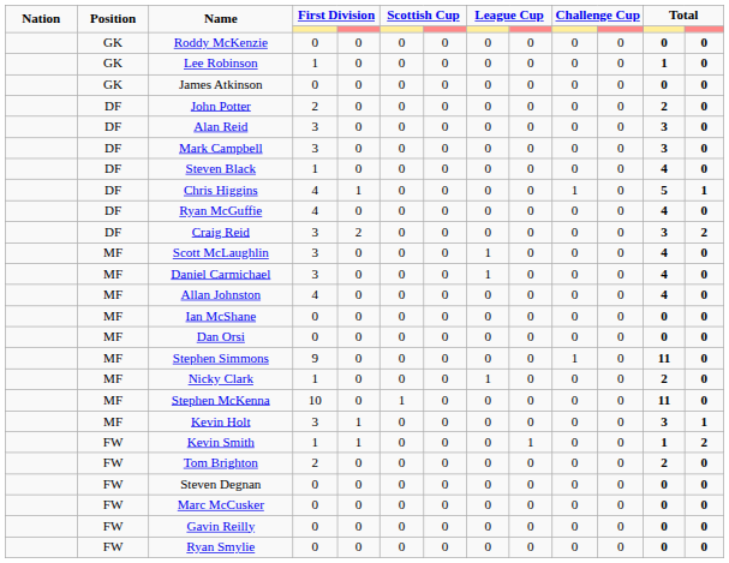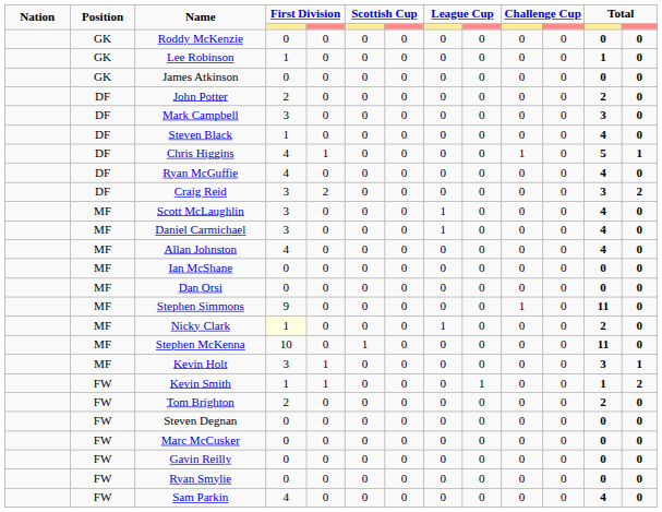 <table class="wikitable" style="font-size: 100%; text-align: center;">
 <tr>
 <td rowspan="2" width="10%" align="center"><strong>Nation</strong></td>
 <td rowspan="2" width="10%" align="center"><strong>Position</strong></td>
 <td rowspan="2" width="20%" align="center"><strong>Name</strong></td>
 <td colspan="2" align="center"><strong><a href='#'>First Division</a></strong></td>
 <td colspan="2" align="center"><strong><a href='#'>Scottish Cup</a></strong></td>
 <td colspan="2" align="center"><strong><a href='#'>League Cup</a></strong></td>
 <td colspan="2" align="center"><strong><a href='#'>Challenge Cup</a></strong></td>
 <td colspan="2" align="center"><strong>Total</strong></td>
 </tr>
 <tr>
 <th width=60 style="background: #FFEE99"></th>
 <th width=60 style="background: #FF8888"></th>
 <th width=60 style="background: #FFEE99"></th>
 <th width=60 style="background: #FF8888"></th>
 <th width=60 style="background: #FFEE99"></th>
 <th width=60 style="background: #FF8888"></th>
 <th width=60 style="background: #FFEE99"></th>
 <th width=60 style="background: #FF8888"></th>
 <th width=60 style="background: #FFEE99"></th>
 <th width=60 style="background: #FF8888"></th>
 </tr>
 <tr>
 <td></td>
 <td>GK</td>
 <td><a href='#'>Roddy McKenzie</a></td>
 <td>0</td>
 <td>0</td>
 <td>0</td>
 <td>0</td>
 <td>0</td>
 <td>0</td>
 <td>0</td>
 <td>0</td>
 <td><strong>0</strong></td>
 <td><strong>0</strong></td>
 </tr>
 <tr>
 <td></td>
 <td>GK</td>
 <td><a href='#'>Lee Robinson</a></td>
 <td>1</td>
 <td>0</td>
 <td>0</td>
 <td>0</td>
 <td>0</td>
 <td>0</td>
 <td>0</td>
 <td>0</td>
 <td><strong>1</strong></td>
 <td><strong>0</strong></td>
 </tr>
 <tr>
 <td></td>
 <td>GK</td>
 <td>James Atkinson</td>
 <td>0</td>
 <td>0</td>
 <td>0</td>
 <td>0</td>
 <td>0</td>
 <td>0</td>
 <td>0</td>
 <td>0</td>
 <td><strong>0</strong></td>
 <td><strong>0</strong></td>
 </tr>
 <tr>
 <td></td>
 <td>DF</td>
 <td><a href='#'>John Potter</a></td>
 <td>2</td>
 <td>0</td>
 <td>0</td>
 <td>0</td>
 <td>0</td>
 <td>0</td>
 <td>0</td>
 <td>0</td>
 <td><strong>2</strong></td>
-<td><strong>0</strong></td>
-</tr>
-<tr>
-<td></td>
-<td>DF</td>
-<td><a href='#'>Alan Reid</a></td>
-<td>3</td>
-<td>0</td>
-<td>0</td>
-<td>0</td>
-<td>0</td>
-<td>0</td>
-<td>0</td>
-<td>0</td>
-<td><strong>3</strong></td>
 <td><strong>0</strong></td>
 </tr>
 <tr>
 <td></td>
 <td>DF</td>
 <td><a href='#'>Mark Campbell</a></td>
 <td>3</td>
 <td>0</td>
 <td>0</td>
 <td>0</td>
 <td>0</td>
 <td>0</td>
 <td>0</td>
 <td>0</td>
 <td><strong>3</strong></td>
 <td><strong>0</strong></td>
 </tr>
 <tr>
 <td></td>
 <td>DF</td>
 <td><a href='#'>Steven Black</a></td>
 <td>1</td>
 <td>0</td>
 <td>0</td>
 <td>0</td>
 <td>0</td>
 <td>0</td>
 <td>0</td>
 <td>0</td>
 <td><strong>4</strong></td>
 <td><strong>0</strong></td>
 </tr>
 <tr>
 <td></td>
 <td>DF</td>
 <td><a href='#'>Chris Higgins</a></td>
 <td>4</td>
 <td>1</td>
 <td>0</td>
 <td>0</td>
 <td>0</td>
 <td>0</td>
 <td>1</td>
 <td>0</td>
 <td><strong>5</strong></td>
 <td><strong>1</strong></td>
 </tr>
 <tr>
 <td></td>
 <td>DF</td>
 <td><a href='#'>Ryan McGuffie</a></td>
 <td>4</td>
 <td>0</td>
 <td>0</td>
 <td>0</td>
 <td>0</td>
 <td>0</td>
 <td>0</td>
 <td>0</td>
 <td><strong>4</strong></td>
 <td><strong>0</strong></td>
 </tr>
 <tr>
 <td></td>
 <td>DF</td>
 <td><a href='#'>Craig Reid</a></td>
 <td>3</td>
 <td>2</td>
 <td>0</td>
 <td>0</td>
 <td>0</td>
 <td>0</td>
 <td>0</td>
 <td>0</td>
 <td><strong>3</strong></td>
 <td><strong>2</strong></td>
 </tr>
 <tr>
 <td></td>
 <td>MF</td>
 <td><a href='#'>Scott McLaughlin</a></td>
 <td>3</td>
 <td>0</td>
 <td>0</td>
 <td>0</td>
 <td>1</td>
 <td>0</td>
 <td>0</td>
 <td>0</td>
 <td><strong>4</strong></td>
 <td><strong>0</strong></td>
 </tr>
 <tr>
 <td></td>
 <td>MF</td>
 <td><a href='#'>Daniel Carmichael</a></td>
 <td>3</td>
 <td>0</td>
 <td>0</td>
 <td>0</td>
 <td>1</td>
 <td>0</td>
 <td>0</td>
 <td>0</td>
 <td><strong>4</strong></td>
 <td><strong>0</strong></td>
 </tr>
 <tr>
 <td></td>
 <td>MF</td>
 <td><a href='#'>Allan Johnston</a></td>
 <td>4</td>
 <td>0</td>
 <td>0</td>
 <td>0</td>
 <td>0</td>
 <td>0</td>
 <td>0</td>
 <td>0</td>
 <td><strong>4</strong></td>
 <td><strong>0</strong></td>
 </tr>
 <tr>
 <td></td>
 <td>MF</td>
 <td><a href='#'>Ian McShane</a></td>
 <td>0</td>
 <td>0</td>
 <td>0</td>
 <td>0</td>
 <td>0</td>
 <td>0</td>
 <td>0</td>
 <td>0</td>
 <td><strong>0</strong></td>
 <td><strong>0</strong></td>
 </tr>
 <tr>
 <td></td>
 <td>MF</td>
 <td><a href='#'>Dan Orsi</a></td>
 <td>0</td>
 <td>0</td>
 <td>0</td>
 <td>0</td>
 <td>0</td>
 <td>0</td>
 <td>0</td>
 <td>0</td>
 <td><strong>0</strong></td>
 <td><strong>0</strong></td>
 </tr>
 <tr>
 <td></td>
 <td>MF</td>
 <td><a href='#'>Stephen Simmons</a></td>
 <td>9</td>
 <td>0</td>
 <td>0</td>
 <td>0</td>
 <td>0</td>
 <td>0</td>
 <td>1</td>
 <td>0</td>
 <td><strong>11</strong></td>
 <td><strong>0</strong></td>
 </tr>
 <tr>
 <td></td>
 <td>MF</td>
 <td><a href='#'>Nicky Clark</a></td>
-<td>1</td>
+<td style="background: lightyellow;">1</td>
 <td>0</td>
 <td>0</td>
 <td>0</td>
 <td>1</td>
 <td>0</td>
 <td>0</td>
 <td>0</td>
 <td><strong>2</strong></td>
 <td><strong>0</strong></td>
 </tr>
 <tr>
 <td></td>
 <td>MF</td>
 <td><a href='#'>Stephen McKenna</a></td>
 <td>10</td>
 <td>0</td>
 <td>1</td>
 <td>0</td>
 <td>0</td>
 <td>0</td>
 <td>0</td>
 <td>0</td>
 <td><strong>11</strong></td>
 <td><strong>0</strong></td>
 </tr>
 <tr>
 <td></td>
 <td>MF</td>
 <td><a href='#'>Kevin Holt</a></td>
 <td>3</td>
 <td>1</td>
 <td>0</td>
 <td>0</td>
 <td>0</td>
 <td>0</td>
 <td>0</td>
 <td>0</td>
 <td><strong>3</strong></td>
 <td><strong>1</strong></td>
 </tr>
 <tr>
 <td></td>
 <td>FW</td>
 <td><a href='#'>Kevin Smith</a></td>
 <td>1</td>
 <td>1</td>
 <td>0</td>
 <td>0</td>
 <td>0</td>
 <td>1</td>
 <td>0</td>
 <td>0</td>
 <td><strong>1</strong></td>
 <td><strong>2</strong></td>
 </tr>
 <tr>
 <td></td>
 <td>FW</td>
 <td><a href='#'>Tom Brighton</a></td>
 <td>2</td>
 <td>0</td>
 <td>0</td>
 <td>0</td>
 <td>0</td>
 <td>0</td>
 <td>0</td>
 <td>0</td>
 <td><strong>2</strong></td>
 <td><strong>0</strong></td>
 </tr>
 <tr>
 <td></td>
 <td>FW</td>
 <td>Steven Degnan</td>
 <td>0</td>
 <td>0</td>
 <td>0</td>
 <td>0</td>
 <td>0</td>
 <td>0</td>
 <td>0</td>
 <td>0</td>
 <td><strong>0</strong></td>
 <td><strong>0</strong></td>
 </tr>
 <tr>
 <td></td>
 <td>FW</td>
 <td><a href='#'>Marc McCusker</a></td>
 <td>0</td>
 <td>0</td>
 <td>0</td>
 <td>0</td>
 <td>0</td>
 <td>0</td>
 <td>0</td>
 <td>0</td>
 <td><strong>0</strong></td>
 <td><strong>0</strong></td>
 </tr>
 <tr>
 <td></td>
 <td>FW</td>
 <td><a href='#'>Gavin Reilly</a></td>
 <td>0</td>
 <td>0</td>
 <td>0</td>
 <td>0</td>
 <td>0</td>
 <td>0</td>
 <td>0</td>
 <td>0</td>
 <td><strong>0</strong></td>
 <td><strong>0</strong></td>
 </tr>
 <tr>
 <td></td>
 <td>FW</td>
 <td><a href='#'>Ryan Smylie</a></td>
 <td>0</td>
 <td>0</td>
 <td>0</td>
 <td>0</td>
 <td>0</td>
 <td>0</td>
 <td>0</td>
 <td>0</td>
 <td><strong>0</strong></td>
 <td><strong>0</strong></td>
 </tr>
+<tr>
+<td></td>
+<td>FW</td>
+<td><a href='#'>Sam Parkin</a></td>
+<td>4</td>
+<td>0</td>
+<td>0</td>
+<td>0</td>
+<td>0</td>
+<td>0</td>
+<td>0</td>
+<td>0</td>
+<td><strong>4</strong></td>
+<td><strong>0</strong></td>
+</tr>
 </table>
